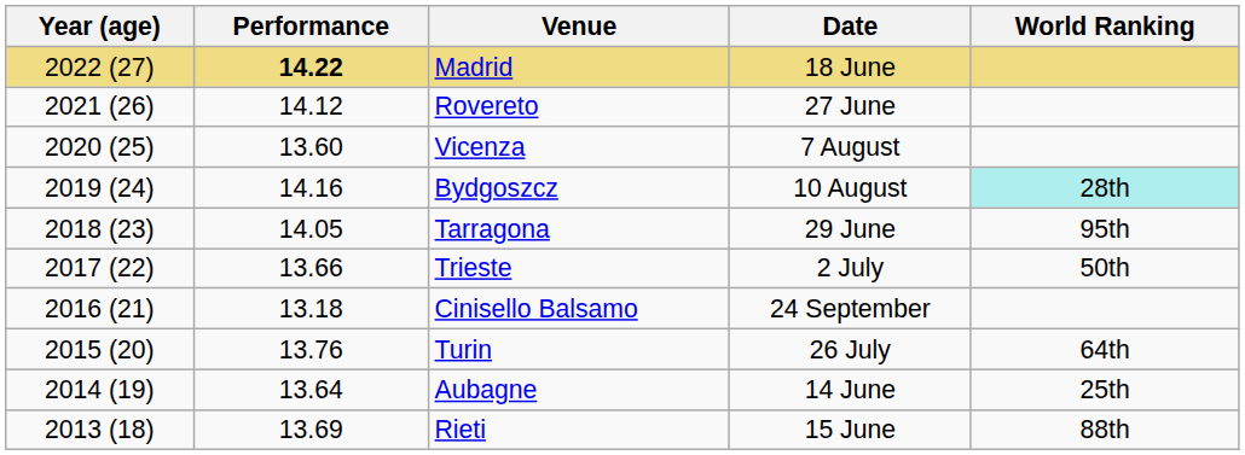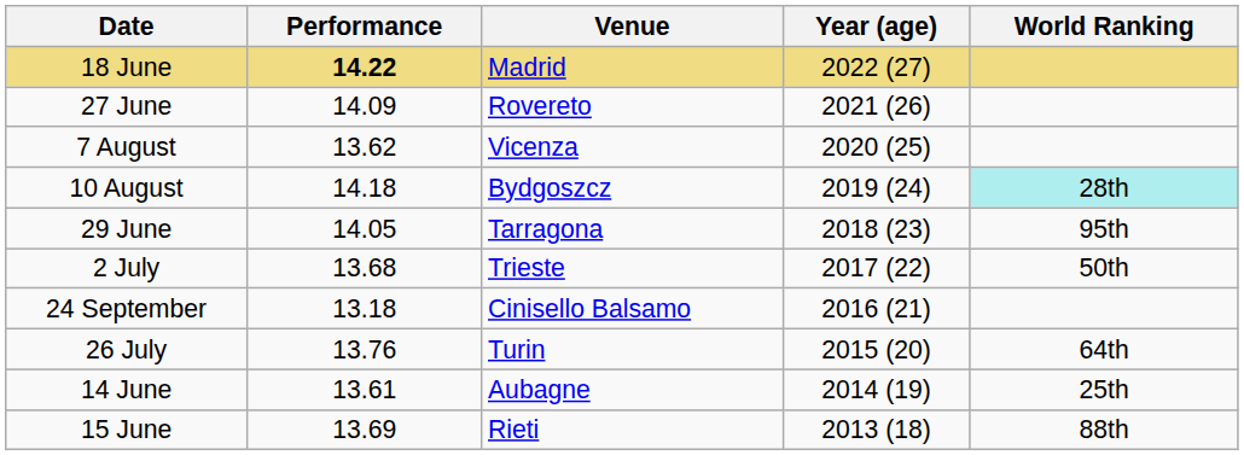 <table class="wikitable" width=55% style="font-size:90%; text-align:center;">
 <tr>
-<th>Year (age)</th>
+<th>Date</th>
 <th>Performance</th>
 <th>Venue</th>
-<th>Date</th>
+<th>Year (age)</th>
 <th>World Ranking</th>
 </tr>
 <tr bgcolor=#F0DC82>
-<td>2022 (27)</td>
+<td>18 June</td>
 <td><strong>14.22</strong></td>
 <td align=left> <a href='#'>Madrid</a></td>
-<td>18 June</td>
+<td>2022 (27)</td>
 <td></td>
 </tr>
 <tr>
+<td>27 June</td>
+<td>14.09</td>
+<td align=left> <a href='#'>Rovereto</a></td>
 <td>2021 (26)</td>
-<td>14.12</td>
-<td align=left> <a href='#'>Rovereto</a></td>
-<td>27 June</td>
 <td></td>
 </tr>
 <tr>
+<td>7 August</td>
+<td>13.62</td>
+<td align=left> <a href='#'>Vicenza</a></td>
 <td>2020 (25)</td>
-<td>13.60</td>
-<td align=left> <a href='#'>Vicenza</a></td>
-<td>7 August</td>
 <td></td>
 </tr>
 <tr>
+<td>10 August</td>
+<td>14.18</td>
+<td align=left> <a href='#'>Bydgoszcz</a></td>
 <td>2019 (24)</td>
-<td>14.16</td>
-<td align=left> <a href='#'>Bydgoszcz</a></td>
-<td>10 August</td>
 <td style="background: paleturquoise;">28th</td>
 </tr>
 <tr>
-<td>2018 (23)</td>
+<td>29 June</td>
 <td>14.05</td>
 <td align=left> <a href='#'>Tarragona</a></td>
-<td>29 June</td>
+<td>2018 (23)</td>
 <td>95th</td>
 </tr>
 <tr>
+<td>2 July</td>
+<td>13.68</td>
+<td align=left> <a href='#'>Trieste</a></td>
 <td>2017 (22)</td>
-<td>13.66</td>
-<td align=left> <a href='#'>Trieste</a></td>
-<td>2 July</td>
 <td>50th</td>
 </tr>
 <tr>
-<td>2016 (21)</td>
+<td>24 September</td>
 <td>13.18</td>
 <td align=left> <a href='#'>Cinisello Balsamo</a></td>
-<td>24 September</td>
+<td>2016 (21)</td>
 <td></td>
 </tr>
 <tr>
-<td>2015 (20)</td>
+<td>26 July</td>
 <td>13.76</td>
 <td align=left> <a href='#'>Turin</a></td>
-<td>26 July</td>
+<td>2015 (20)</td>
 <td>64th</td>
 </tr>
 <tr>
+<td>14 June</td>
+<td>13.61</td>
+<td align=left> <a href='#'>Aubagne</a></td>
 <td>2014 (19)</td>
-<td>13.64</td>
-<td align=left> <a href='#'>Aubagne</a></td>
-<td>14 June</td>
 <td>25th</td>
 </tr>
 <tr>
-<td>2013 (18)</td>
+<td>15 June</td>
 <td>13.69</td>
 <td align=left> <a href='#'>Rieti</a></td>
-<td>15 June</td>
+<td>2013 (18)</td>
 <td>88th</td>
 </tr>
 </table>
